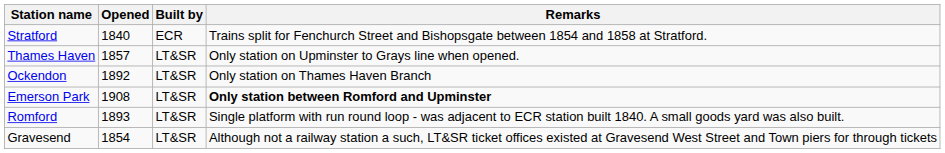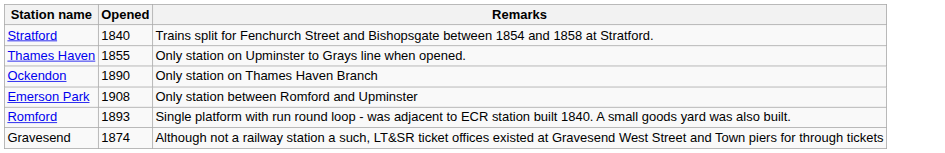 <table class="wikitable">
 <tr>
 <th>Station name</th>
 <th>Opened</th>
-<th>Built by</th>
 <th>Remarks</th>
 </tr>
 <tr>
 <td><a href='#'>Stratford</a></td>
 <td>1840</td>
-<td>ECR</td>
 <td>Trains split for Fenchurch Street and Bishopsgate between 1854 and 1858 at Stratford.</td>
 </tr>
 <tr>
 <td><a href='#'>Thames Haven</a></td>
-<td>1857</td>
-<td>LT&SR</td>
+<td>1855</td>
 <td>Only station on Upminster to Grays line when opened.</td>
 </tr>
 <tr>
 <td><a href='#'>Ockendon</a></td>
-<td>1892</td>
-<td>LT&SR</td>
+<td>1890</td>
 <td>Only station on Thames Haven Branch</td>
 </tr>
 <tr>
 <td><a href='#'>Emerson Park</a></td>
 <td>1908</td>
-<td>LT&SR</td>
-<td><strong>Only station between Romford and Upminster</strong></td>
+<td>Only station between Romford and Upminster</td>
 </tr>
 <tr>
 <td><a href='#'>Romford</a></td>
 <td>1893</td>
-<td>LT&SR</td>
 <td>Single platform with run round loop - was adjacent to ECR station built 1840. A small goods yard was also built.</td>
 </tr>
 <tr>
 <td>Gravesend</td>
-<td>1854</td>
-<td>LT&SR</td>
+<td>1874</td>
 <td>Although not a railway station a such, LT&SR ticket offices existed at Gravesend West Street and Town piers for through tickets</td>
 </tr>
 </table>
